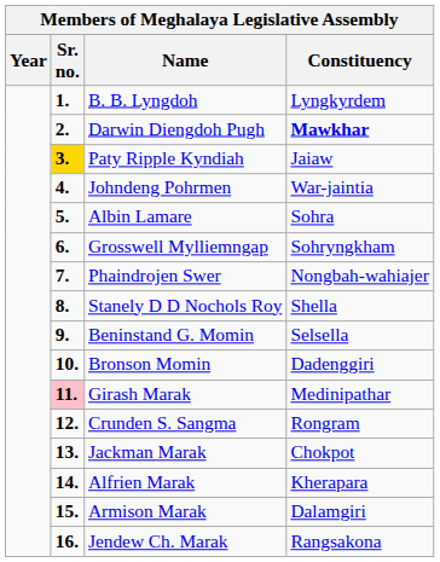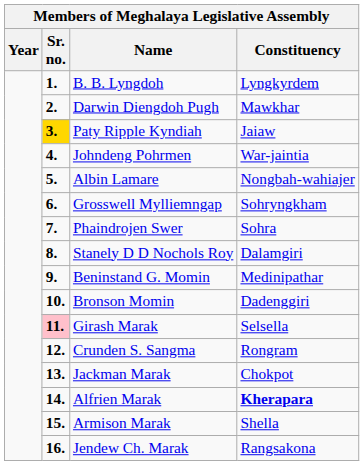 <table class="wikitable sortable">
 <tr>
 <th colspan="4">Members of Meghalaya Legislative Assembly</th>
 </tr>
 <tr>
 <th>Year</th>
 <th>Sr.<br>no.</th>
 <th>Name</th>
 <th>Constituency</th>
 </tr>
 <tr>
 <td rowspan="16"></td>
 <td><strong>1.</strong></td>
 <td><a href='#'>B. B. Lyngdoh</a></td>
 <td><a href='#'>Lyngkyrdem</a></td>
 </tr>
 <tr>
 <td><strong>2.</strong></td>
 <td><a href='#'>Darwin Diengdoh Pugh</a></td>
-<td><strong><a href='#'>Mawkhar</a></strong></td>
+<td><a href='#'>Mawkhar</a></td>
 </tr>
 <tr>
 <td style="background: gold;"><strong>3.</strong></td>
 <td><a href='#'>Paty Ripple Kyndiah</a></td>
 <td><a href='#'>Jaiaw</a></td>
 </tr>
 <tr>
 <td><strong>4.</strong></td>
 <td><a href='#'>Johndeng Pohrmen</a></td>
 <td><a href='#'>War-jaintia</a></td>
 </tr>
 <tr>
 <td><strong>5.</strong></td>
 <td><a href='#'>Albin Lamare</a></td>
-<td><a href='#'>Sohra</a></td>
+<td><a href='#'>Nongbah-wahiajer</a></td>
 </tr>
 <tr>
 <td><strong>6.</strong></td>
 <td><a href='#'>Grosswell Mylliemngap</a></td>
 <td><a href='#'>Sohryngkham</a></td>
 </tr>
 <tr>
 <td><strong>7.</strong></td>
 <td><a href='#'>Phaindrojen Swer</a></td>
-<td><a href='#'>Nongbah-wahiajer</a></td>
+<td><a href='#'>Sohra</a></td>
 </tr>
 <tr>
 <td><strong>8.</strong></td>
 <td><a href='#'>Stanely D D Nochols Roy</a></td>
-<td><a href='#'>Shella</a></td>
+<td><a href='#'>Dalamgiri</a></td>
 </tr>
 <tr>
 <td><strong>9.</strong></td>
 <td><a href='#'>Beninstand G. Momin</a></td>
-<td><a href='#'>Selsella</a></td>
+<td><a href='#'>Medinipathar</a></td>
 </tr>
 <tr>
 <td><strong>10.</strong></td>
 <td><a href='#'>Bronson Momin</a></td>
 <td><a href='#'>Dadenggiri</a></td>
 </tr>
 <tr>
 <td style="background: pink;"><strong>11.</strong></td>
 <td><a href='#'>Girash Marak</a></td>
-<td><a href='#'>Medinipathar</a></td>
+<td><a href='#'>Selsella</a></td>
 </tr>
 <tr>
 <td><strong>12.</strong></td>
 <td><a href='#'>Crunden S. Sangma</a></td>
 <td><a href='#'>Rongram</a></td>
 </tr>
 <tr>
 <td><strong>13.</strong></td>
 <td><a href='#'>Jackman Marak</a></td>
 <td><a href='#'>Chokpot</a></td>
 </tr>
 <tr>
 <td><strong>14.</strong></td>
 <td><a href='#'>Alfrien Marak</a></td>
-<td><a href='#'>Kherapara</a></td>
+<td><strong><a href='#'>Kherapara</a></strong></td>
 </tr>
 <tr>
 <td><strong>15.</strong></td>
 <td><a href='#'>Armison Marak</a></td>
-<td><a href='#'>Dalamgiri</a></td>
+<td><a href='#'>Shella</a></td>
 </tr>
 <tr>
 <td><strong>16.</strong></td>
 <td><a href='#'>Jendew Ch. Marak</a></td>
 <td><a href='#'>Rangsakona</a></td>
 </tr>
 </table>
